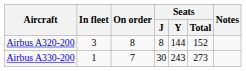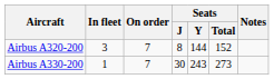 <table class="wikitable" style="text-align:center">
 <tr>
 <th rowspan=2>Aircraft</th>
 <th rowspan=2>In fleet</th>
 <th rowspan=2>On order</th>
 <th colspan=3>Seats</th>
 <th rowspan=2>Notes</th>
 </tr>
 <tr>
 <th><abbr>J</abbr></th>
 <th><abbr>Y</abbr></th>
 <th>Total</th>
 </tr>
 <tr>
 <td><a href='#'>Airbus A320-200</a></td>
 <td>3</td>
-<td>8</td>
+<td>7</td>
 <td>8</td>
 <td>144</td>
 <td>152</td>
 <td></td>
 </tr>
 <tr>
 <td><a href='#'>Airbus A330-200</a></td>
 <td>1</td>
 <td>7</td>
 <td>30</td>
 <td>243</td>
 <td>273</td>
 <td></td>
 </tr>
 </table>
